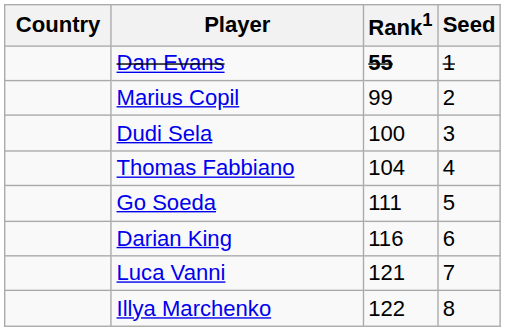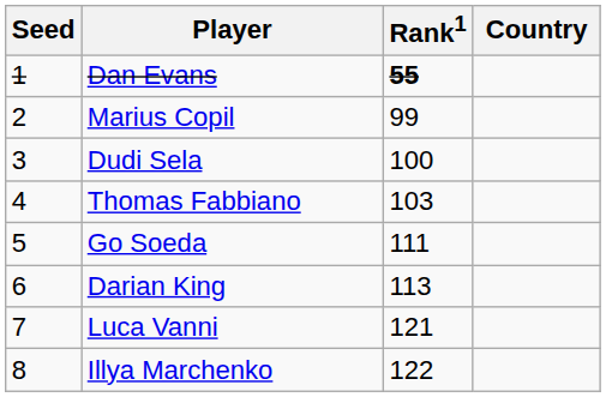 <table class="wikitable" border="1">
 <tr>
-<th width="70">Country</th>
+<th>Seed</th>
 <th width="175">Player</th>
 <th>Rank<sup>1</sup></th>
-<th>Seed</th>
+<th width="70">Country</th>
 </tr>
 <tr>
-<td><s></s></td>
+<td><s>1</s></td>
 <td><s><a href='#'>Dan Evans</a></s></td>
 <td><strong><s>55</s></strong></td>
-<td><s>1</s></td>
+<td><s></s></td>
 </tr>
 <tr>
-<td></td>
+<td>2</td>
 <td><a href='#'>Marius Copil</a></td>
 <td>99</td>
-<td>2</td>
+<td></td>
 </tr>
 <tr>
-<td></td>
+<td>3</td>
 <td><a href='#'>Dudi Sela</a></td>
 <td>100</td>
-<td>3</td>
+<td></td>
 </tr>
 <tr>
+<td>4</td>
+<td><a href='#'>Thomas Fabbiano</a></td>
+<td>103</td>
 <td></td>
-<td><a href='#'>Thomas Fabbiano</a></td>
-<td>104</td>
-<td>4</td>
 </tr>
 <tr>
-<td></td>
+<td>5</td>
 <td><a href='#'>Go Soeda</a></td>
 <td>111</td>
-<td>5</td>
+<td></td>
 </tr>
 <tr>
+<td>6</td>
+<td><a href='#'>Darian King</a></td>
+<td>113</td>
 <td></td>
-<td><a href='#'>Darian King</a></td>
-<td>116</td>
-<td>6</td>
 </tr>
 <tr>
-<td></td>
+<td>7</td>
 <td><a href='#'>Luca Vanni</a></td>
 <td>121</td>
-<td>7</td>
+<td></td>
 </tr>
 <tr>
-<td></td>
+<td>8</td>
 <td><a href='#'>Illya Marchenko</a></td>
 <td>122</td>
-<td>8</td>
+<td></td>
 </tr>
 </table>
